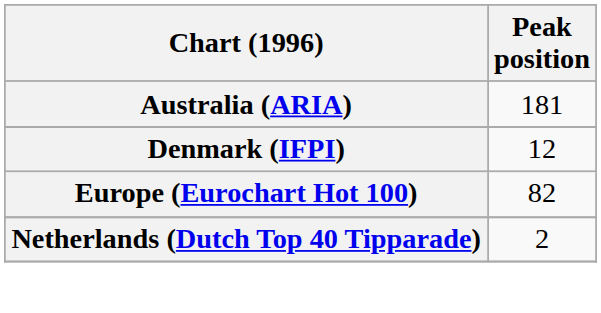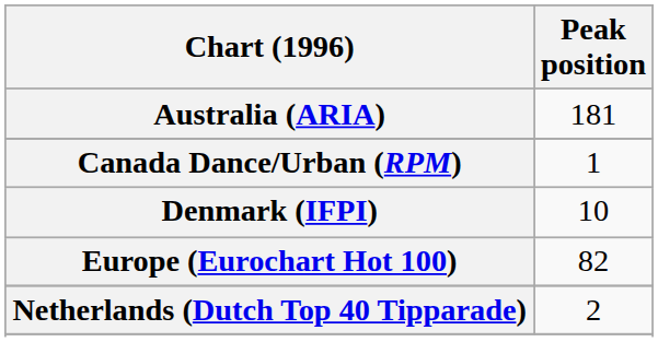 <table class="wikitable sortable plainrowheaders" style="text-align:center">
 <tr>
 <th scope="col">Chart (1996)</th>
 <th scope="col">Peak<br>position</th>
 </tr>
 <tr>
 <th scope="row">Australia (<a href='#'>ARIA</a>)</th>
 <td>181</td>
 </tr>
 <tr>
 </tr>
 <tr>
 </tr>
 <tr>
 </tr>
 <tr>
+<th scope="row">Canada Dance/Urban (<a href='#'><em>RPM</em></a>)</th>
+<td>1</td>
+</tr>
+<tr>
 <th scope="row">Denmark (<a href='#'>IFPI</a>)</th>
-<td>12</td>
+<td>10</td>
 </tr>
 <tr>
 <th scope="row">Europe (<a href='#'>Eurochart Hot 100</a>)</th>
 <td>82</td>
 </tr>
 <tr>
 </tr>
 <tr>
 </tr>
 <tr>
 <th scope="row">Netherlands (<a href='#'>Dutch Top 40 Tipparade</a>)</th>
 <td>2</td>
 </tr>
 <tr>
 </tr>
 <tr>
 </tr>
 <tr>
 </tr>
 <tr>
 </tr>
 <tr>
 </tr>
 </table>
